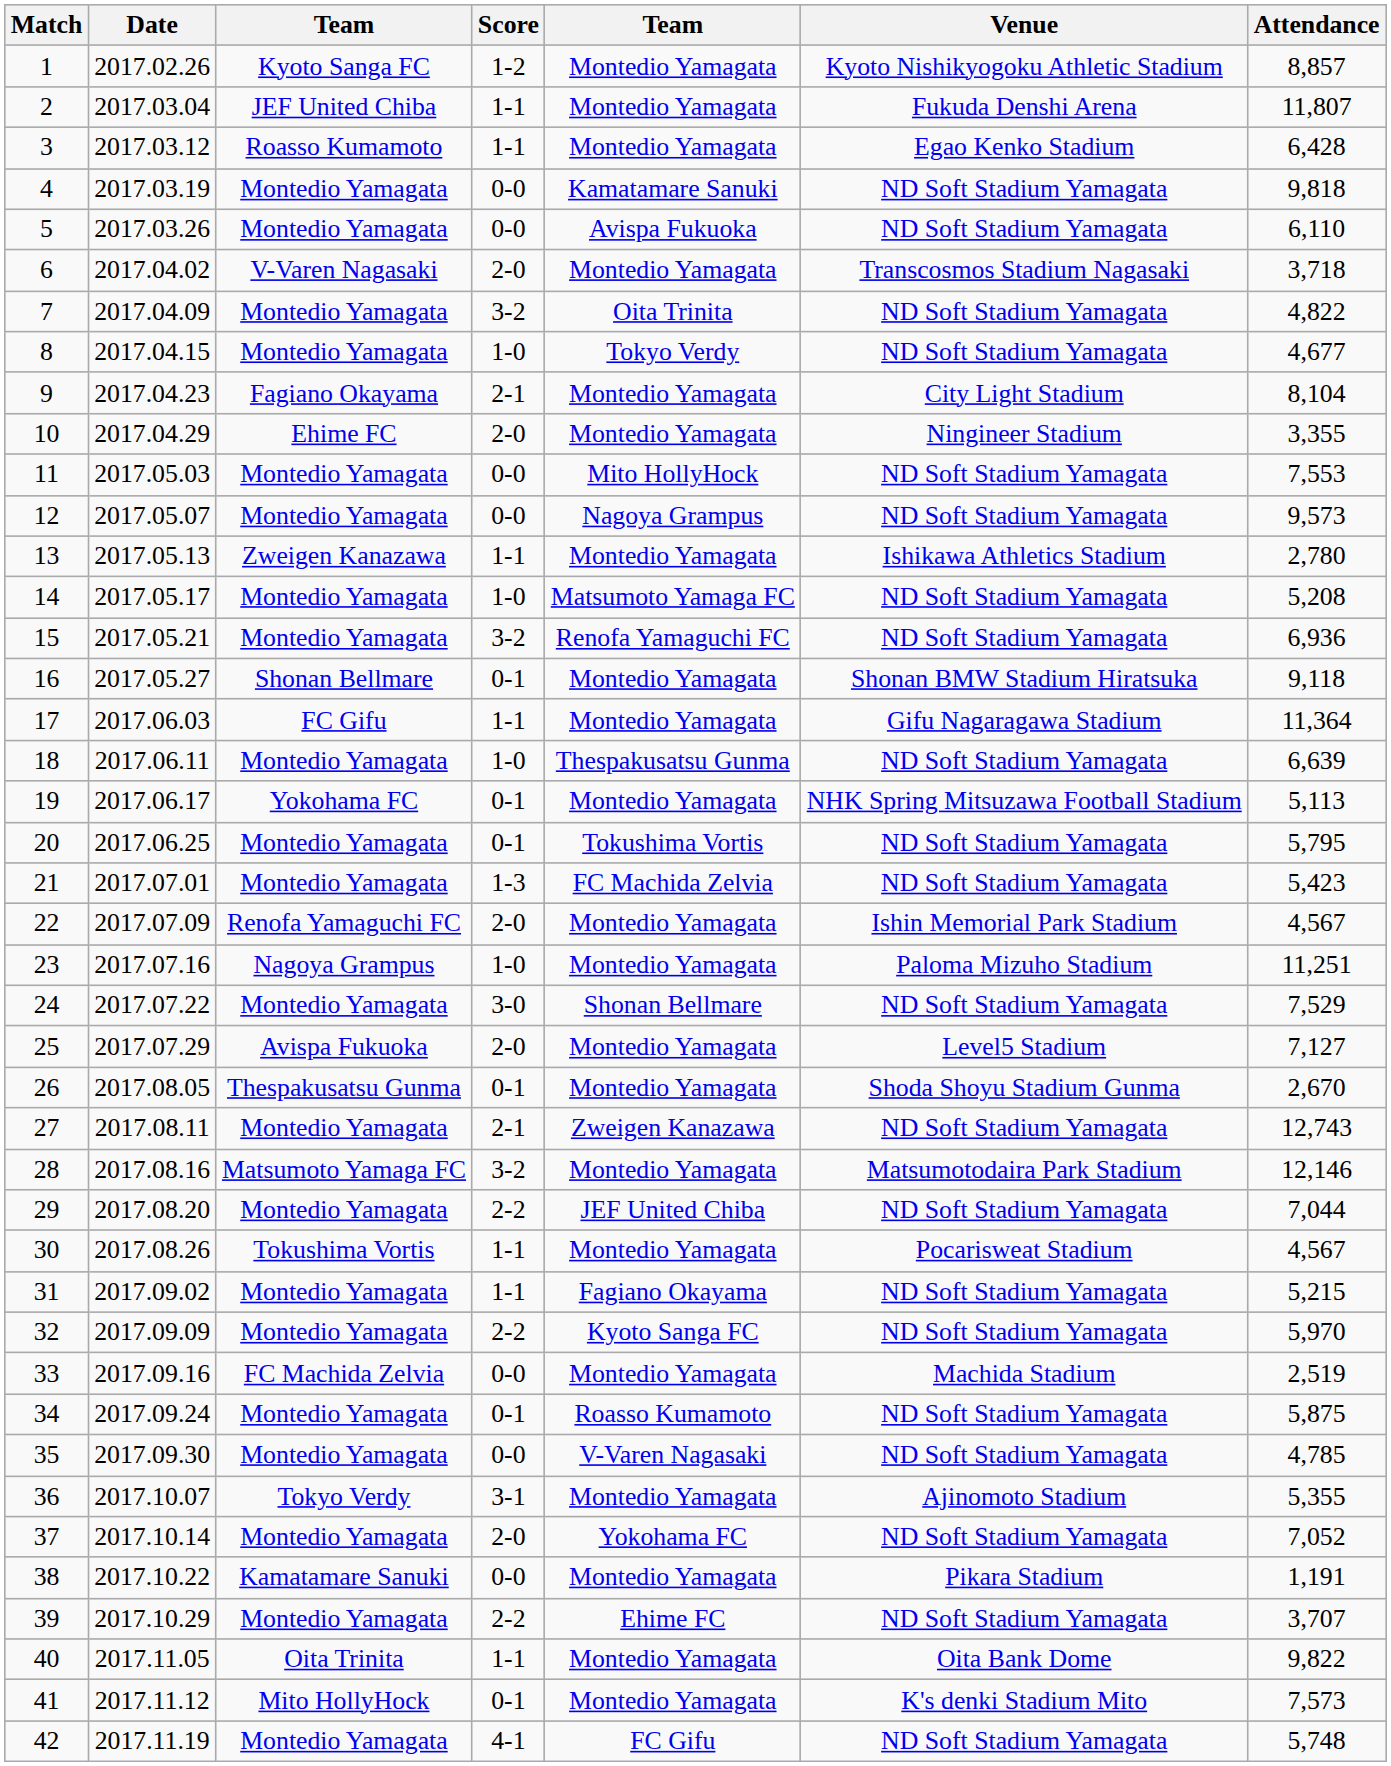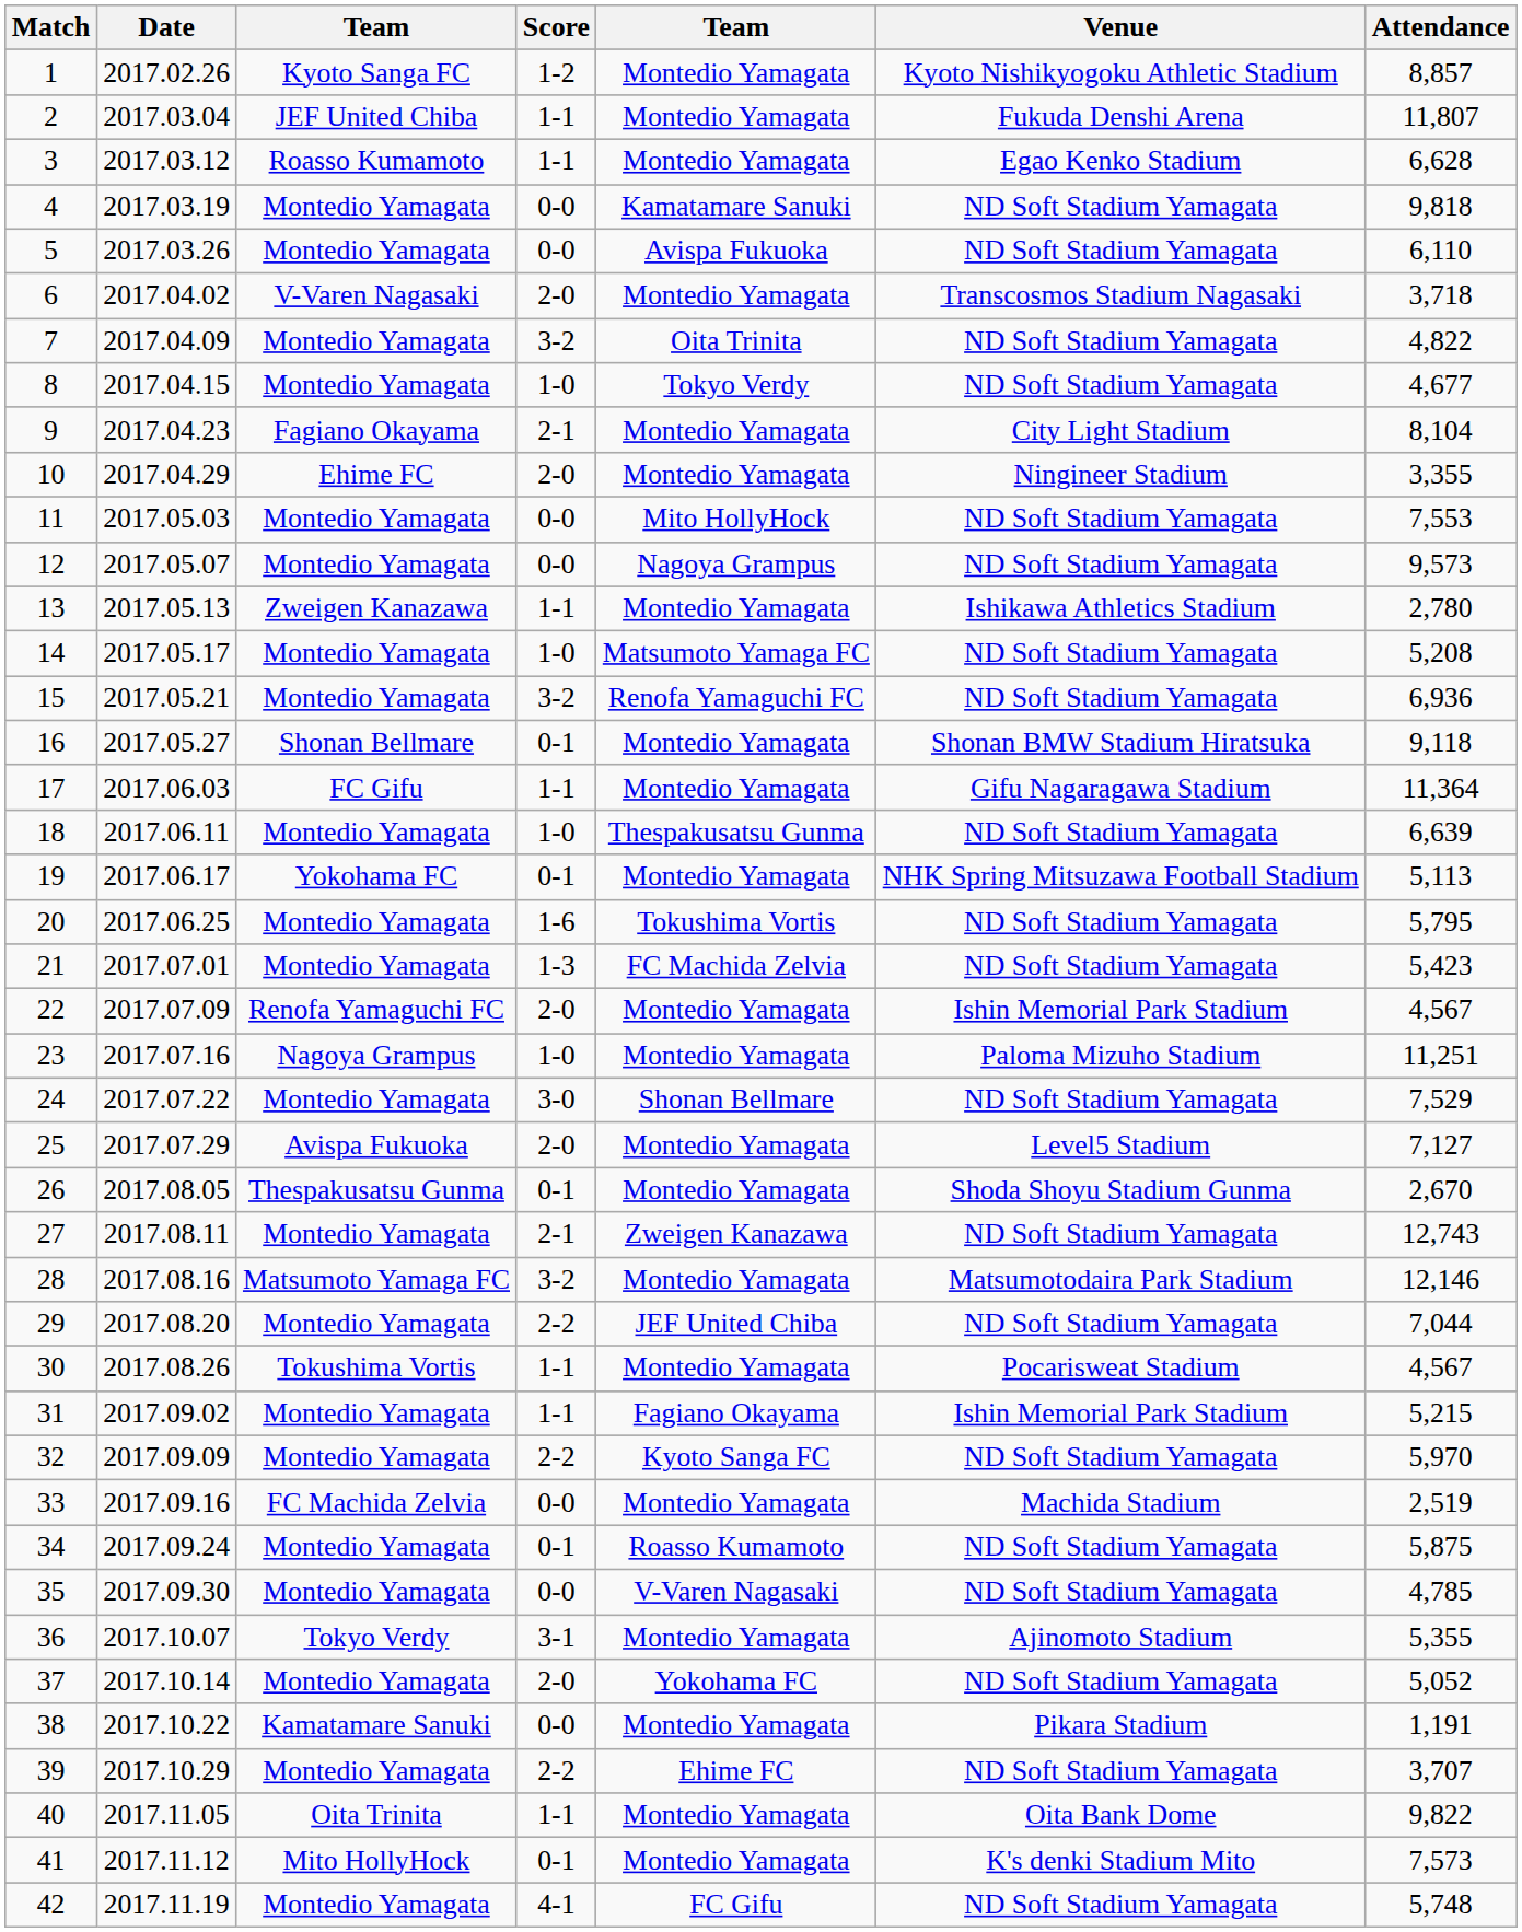 <table class="wikitable" style="text-align:center;">
 <tr>
 <th>Match</th>
 <th>Date</th>
 <th>Team</th>
 <th>Score</th>
 <th>Team</th>
 <th>Venue</th>
 <th>Attendance</th>
 </tr>
 <tr>
 <td>1</td>
 <td>2017.02.26</td>
 <td><a href='#'>Kyoto Sanga FC</a></td>
 <td>1-2</td>
 <td><a href='#'>Montedio Yamagata</a></td>
 <td><a href='#'>Kyoto Nishikyogoku Athletic Stadium</a></td>
 <td>8,857</td>
 </tr>
 <tr>
 <td>2</td>
 <td>2017.03.04</td>
 <td><a href='#'>JEF United Chiba</a></td>
 <td>1-1</td>
 <td><a href='#'>Montedio Yamagata</a></td>
 <td><a href='#'>Fukuda Denshi Arena</a></td>
 <td>11,807</td>
 </tr>
 <tr>
 <td>3</td>
 <td>2017.03.12</td>
 <td><a href='#'>Roasso Kumamoto</a></td>
 <td>1-1</td>
 <td><a href='#'>Montedio Yamagata</a></td>
 <td><a href='#'>Egao Kenko Stadium</a></td>
-<td>6,428</td>
+<td>6,628</td>
 </tr>
 <tr>
 <td>4</td>
 <td>2017.03.19</td>
 <td><a href='#'>Montedio Yamagata</a></td>
 <td>0-0</td>
 <td><a href='#'>Kamatamare Sanuki</a></td>
 <td><a href='#'>ND Soft Stadium Yamagata</a></td>
 <td>9,818</td>
 </tr>
 <tr>
 <td>5</td>
 <td>2017.03.26</td>
 <td><a href='#'>Montedio Yamagata</a></td>
 <td>0-0</td>
 <td><a href='#'>Avispa Fukuoka</a></td>
 <td><a href='#'>ND Soft Stadium Yamagata</a></td>
 <td>6,110</td>
 </tr>
 <tr>
 <td>6</td>
 <td>2017.04.02</td>
 <td><a href='#'>V-Varen Nagasaki</a></td>
 <td>2-0</td>
 <td><a href='#'>Montedio Yamagata</a></td>
 <td><a href='#'>Transcosmos Stadium Nagasaki</a></td>
 <td>3,718</td>
 </tr>
 <tr>
 <td>7</td>
 <td>2017.04.09</td>
 <td><a href='#'>Montedio Yamagata</a></td>
 <td>3-2</td>
 <td><a href='#'>Oita Trinita</a></td>
 <td><a href='#'>ND Soft Stadium Yamagata</a></td>
 <td>4,822</td>
 </tr>
 <tr>
 <td>8</td>
 <td>2017.04.15</td>
 <td><a href='#'>Montedio Yamagata</a></td>
 <td>1-0</td>
 <td><a href='#'>Tokyo Verdy</a></td>
 <td><a href='#'>ND Soft Stadium Yamagata</a></td>
 <td>4,677</td>
 </tr>
 <tr>
 <td>9</td>
 <td>2017.04.23</td>
 <td><a href='#'>Fagiano Okayama</a></td>
 <td>2-1</td>
 <td><a href='#'>Montedio Yamagata</a></td>
 <td><a href='#'>City Light Stadium</a></td>
 <td>8,104</td>
 </tr>
 <tr>
 <td>10</td>
 <td>2017.04.29</td>
 <td><a href='#'>Ehime FC</a></td>
 <td>2-0</td>
 <td><a href='#'>Montedio Yamagata</a></td>
 <td><a href='#'>Ningineer Stadium</a></td>
 <td>3,355</td>
 </tr>
 <tr>
 <td>11</td>
 <td>2017.05.03</td>
 <td><a href='#'>Montedio Yamagata</a></td>
 <td>0-0</td>
 <td><a href='#'>Mito HollyHock</a></td>
 <td><a href='#'>ND Soft Stadium Yamagata</a></td>
 <td>7,553</td>
 </tr>
 <tr>
 <td>12</td>
 <td>2017.05.07</td>
 <td><a href='#'>Montedio Yamagata</a></td>
 <td>0-0</td>
 <td><a href='#'>Nagoya Grampus</a></td>
 <td><a href='#'>ND Soft Stadium Yamagata</a></td>
 <td>9,573</td>
 </tr>
 <tr>
 <td>13</td>
 <td>2017.05.13</td>
 <td><a href='#'>Zweigen Kanazawa</a></td>
 <td>1-1</td>
 <td><a href='#'>Montedio Yamagata</a></td>
 <td><a href='#'>Ishikawa Athletics Stadium</a></td>
 <td>2,780</td>
 </tr>
 <tr>
 <td>14</td>
 <td>2017.05.17</td>
 <td><a href='#'>Montedio Yamagata</a></td>
 <td>1-0</td>
 <td><a href='#'>Matsumoto Yamaga FC</a></td>
 <td><a href='#'>ND Soft Stadium Yamagata</a></td>
 <td>5,208</td>
 </tr>
 <tr>
 <td>15</td>
 <td>2017.05.21</td>
 <td><a href='#'>Montedio Yamagata</a></td>
 <td>3-2</td>
 <td><a href='#'>Renofa Yamaguchi FC</a></td>
 <td><a href='#'>ND Soft Stadium Yamagata</a></td>
 <td>6,936</td>
 </tr>
 <tr>
 <td>16</td>
 <td>2017.05.27</td>
 <td><a href='#'>Shonan Bellmare</a></td>
 <td>0-1</td>
 <td><a href='#'>Montedio Yamagata</a></td>
 <td><a href='#'>Shonan BMW Stadium Hiratsuka</a></td>
 <td>9,118</td>
 </tr>
 <tr>
 <td>17</td>
 <td>2017.06.03</td>
 <td><a href='#'>FC Gifu</a></td>
 <td>1-1</td>
 <td><a href='#'>Montedio Yamagata</a></td>
 <td><a href='#'>Gifu Nagaragawa Stadium</a></td>
 <td>11,364</td>
 </tr>
 <tr>
 <td>18</td>
 <td>2017.06.11</td>
 <td><a href='#'>Montedio Yamagata</a></td>
 <td>1-0</td>
 <td><a href='#'>Thespakusatsu Gunma</a></td>
 <td><a href='#'>ND Soft Stadium Yamagata</a></td>
 <td>6,639</td>
 </tr>
 <tr>
 <td>19</td>
 <td>2017.06.17</td>
 <td><a href='#'>Yokohama FC</a></td>
 <td>0-1</td>
 <td><a href='#'>Montedio Yamagata</a></td>
 <td><a href='#'>NHK Spring Mitsuzawa Football Stadium</a></td>
 <td>5,113</td>
 </tr>
 <tr>
 <td>20</td>
 <td>2017.06.25</td>
 <td><a href='#'>Montedio Yamagata</a></td>
-<td>0-1</td>
+<td>1-6</td>
 <td><a href='#'>Tokushima Vortis</a></td>
 <td><a href='#'>ND Soft Stadium Yamagata</a></td>
 <td>5,795</td>
 </tr>
 <tr>
 <td>21</td>
 <td>2017.07.01</td>
 <td><a href='#'>Montedio Yamagata</a></td>
 <td>1-3</td>
 <td><a href='#'>FC Machida Zelvia</a></td>
 <td><a href='#'>ND Soft Stadium Yamagata</a></td>
 <td>5,423</td>
 </tr>
 <tr>
 <td>22</td>
 <td>2017.07.09</td>
 <td><a href='#'>Renofa Yamaguchi FC</a></td>
 <td>2-0</td>
 <td><a href='#'>Montedio Yamagata</a></td>
 <td><a href='#'>Ishin Memorial Park Stadium</a></td>
 <td>4,567</td>
 </tr>
 <tr>
 <td>23</td>
 <td>2017.07.16</td>
 <td><a href='#'>Nagoya Grampus</a></td>
 <td>1-0</td>
 <td><a href='#'>Montedio Yamagata</a></td>
 <td><a href='#'>Paloma Mizuho Stadium</a></td>
 <td>11,251</td>
 </tr>
 <tr>
 <td>24</td>
 <td>2017.07.22</td>
 <td><a href='#'>Montedio Yamagata</a></td>
 <td>3-0</td>
 <td><a href='#'>Shonan Bellmare</a></td>
 <td><a href='#'>ND Soft Stadium Yamagata</a></td>
 <td>7,529</td>
 </tr>
 <tr>
 <td>25</td>
 <td>2017.07.29</td>
 <td><a href='#'>Avispa Fukuoka</a></td>
 <td>2-0</td>
 <td><a href='#'>Montedio Yamagata</a></td>
 <td><a href='#'>Level5 Stadium</a></td>
 <td>7,127</td>
 </tr>
 <tr>
 <td>26</td>
 <td>2017.08.05</td>
 <td><a href='#'>Thespakusatsu Gunma</a></td>
 <td>0-1</td>
 <td><a href='#'>Montedio Yamagata</a></td>
 <td><a href='#'>Shoda Shoyu Stadium Gunma</a></td>
 <td>2,670</td>
 </tr>
 <tr>
 <td>27</td>
 <td>2017.08.11</td>
 <td><a href='#'>Montedio Yamagata</a></td>
 <td>2-1</td>
 <td><a href='#'>Zweigen Kanazawa</a></td>
 <td><a href='#'>ND Soft Stadium Yamagata</a></td>
 <td>12,743</td>
 </tr>
 <tr>
 <td>28</td>
 <td>2017.08.16</td>
 <td><a href='#'>Matsumoto Yamaga FC</a></td>
 <td>3-2</td>
 <td><a href='#'>Montedio Yamagata</a></td>
 <td><a href='#'>Matsumotodaira Park Stadium</a></td>
 <td>12,146</td>
 </tr>
 <tr>
 <td>29</td>
 <td>2017.08.20</td>
 <td><a href='#'>Montedio Yamagata</a></td>
 <td>2-2</td>
 <td><a href='#'>JEF United Chiba</a></td>
 <td><a href='#'>ND Soft Stadium Yamagata</a></td>
 <td>7,044</td>
 </tr>
 <tr>
 <td>30</td>
 <td>2017.08.26</td>
 <td><a href='#'>Tokushima Vortis</a></td>
 <td>1-1</td>
 <td><a href='#'>Montedio Yamagata</a></td>
 <td><a href='#'>Pocarisweat Stadium</a></td>
 <td>4,567</td>
 </tr>
 <tr>
 <td>31</td>
 <td>2017.09.02</td>
 <td><a href='#'>Montedio Yamagata</a></td>
 <td>1-1</td>
 <td><a href='#'>Fagiano Okayama</a></td>
-<td><a href='#'>ND Soft Stadium Yamagata</a></td>
+<td><a href='#'>Ishin Memorial Park Stadium</a></td>
 <td>5,215</td>
 </tr>
 <tr>
 <td>32</td>
 <td>2017.09.09</td>
 <td><a href='#'>Montedio Yamagata</a></td>
 <td>2-2</td>
 <td><a href='#'>Kyoto Sanga FC</a></td>
 <td><a href='#'>ND Soft Stadium Yamagata</a></td>
 <td>5,970</td>
 </tr>
 <tr>
 <td>33</td>
 <td>2017.09.16</td>
 <td><a href='#'>FC Machida Zelvia</a></td>
 <td>0-0</td>
 <td><a href='#'>Montedio Yamagata</a></td>
 <td><a href='#'>Machida Stadium</a></td>
 <td>2,519</td>
 </tr>
 <tr>
 <td>34</td>
 <td>2017.09.24</td>
 <td><a href='#'>Montedio Yamagata</a></td>
 <td>0-1</td>
 <td><a href='#'>Roasso Kumamoto</a></td>
 <td><a href='#'>ND Soft Stadium Yamagata</a></td>
 <td>5,875</td>
 </tr>
 <tr>
 <td>35</td>
 <td>2017.09.30</td>
 <td><a href='#'>Montedio Yamagata</a></td>
 <td>0-0</td>
 <td><a href='#'>V-Varen Nagasaki</a></td>
 <td><a href='#'>ND Soft Stadium Yamagata</a></td>
 <td>4,785</td>
 </tr>
 <tr>
 <td>36</td>
 <td>2017.10.07</td>
 <td><a href='#'>Tokyo Verdy</a></td>
 <td>3-1</td>
 <td><a href='#'>Montedio Yamagata</a></td>
 <td><a href='#'>Ajinomoto Stadium</a></td>
 <td>5,355</td>
 </tr>
 <tr>
 <td>37</td>
 <td>2017.10.14</td>
 <td><a href='#'>Montedio Yamagata</a></td>
 <td>2-0</td>
 <td><a href='#'>Yokohama FC</a></td>
 <td><a href='#'>ND Soft Stadium Yamagata</a></td>
-<td>7,052</td>
+<td>5,052</td>
 </tr>
 <tr>
 <td>38</td>
 <td>2017.10.22</td>
 <td><a href='#'>Kamatamare Sanuki</a></td>
 <td>0-0</td>
 <td><a href='#'>Montedio Yamagata</a></td>
 <td><a href='#'>Pikara Stadium</a></td>
 <td>1,191</td>
 </tr>
 <tr>
 <td>39</td>
 <td>2017.10.29</td>
 <td><a href='#'>Montedio Yamagata</a></td>
 <td>2-2</td>
 <td><a href='#'>Ehime FC</a></td>
 <td><a href='#'>ND Soft Stadium Yamagata</a></td>
 <td>3,707</td>
 </tr>
 <tr>
 <td>40</td>
 <td>2017.11.05</td>
 <td><a href='#'>Oita Trinita</a></td>
 <td>1-1</td>
 <td><a href='#'>Montedio Yamagata</a></td>
 <td><a href='#'>Oita Bank Dome</a></td>
 <td>9,822</td>
 </tr>
 <tr>
 <td>41</td>
 <td>2017.11.12</td>
 <td><a href='#'>Mito HollyHock</a></td>
 <td>0-1</td>
 <td><a href='#'>Montedio Yamagata</a></td>
 <td><a href='#'>K's denki Stadium Mito</a></td>
 <td>7,573</td>
 </tr>
 <tr>
 <td>42</td>
 <td>2017.11.19</td>
 <td><a href='#'>Montedio Yamagata</a></td>
 <td>4-1</td>
 <td><a href='#'>FC Gifu</a></td>
 <td><a href='#'>ND Soft Stadium Yamagata</a></td>
 <td>5,748</td>
 </tr>
 </table>
